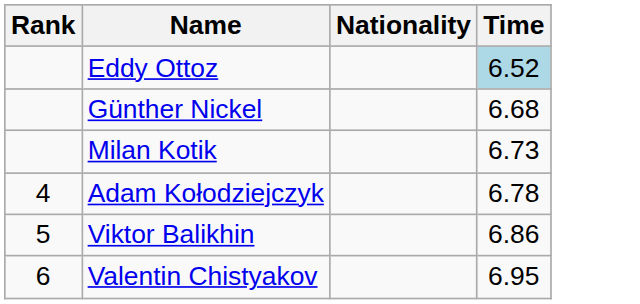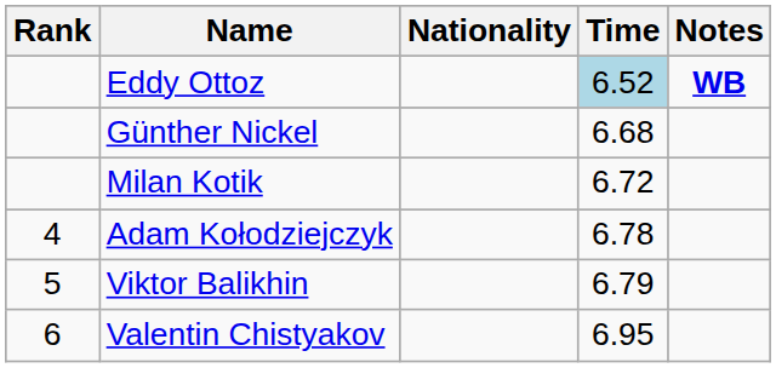 <table class="wikitable sortable" style="text-align:center">
 <tr>
 <th>Rank</th>
 <th>Name</th>
 <th>Nationality</th>
 <th>Time</th>
+<th>Notes</th>
 </tr>
 <tr>
 <td></td>
 <td align="left"><a href='#'>Eddy Ottoz</a></td>
 <td align=left></td>
 <td style="background: lightblue;">6.52</td>
+<td><strong><a href='#'>WB</a></strong></td>
 </tr>
 <tr>
 <td></td>
 <td align="left"><a href='#'>Günther Nickel</a></td>
 <td align=left></td>
 <td>6.68</td>
+<td></td>
 </tr>
 <tr>
 <td></td>
 <td align="left"><a href='#'>Milan Kotik</a></td>
 <td align=left></td>
-<td>6.73</td>
+<td>6.72</td>
+<td></td>
 </tr>
 <tr>
 <td>4</td>
 <td align="left"><a href='#'>Adam Kołodziejczyk</a></td>
 <td align=left></td>
 <td>6.78</td>
+<td></td>
 </tr>
 <tr>
 <td>5</td>
 <td align="left"><a href='#'>Viktor Balikhin</a></td>
 <td align=left></td>
-<td>6.86</td>
+<td>6.79</td>
+<td></td>
 </tr>
 <tr>
 <td>6</td>
 <td align="left"><a href='#'>Valentin Chistyakov</a></td>
 <td align=left></td>
 <td>6.95</td>
+<td></td>
 </tr>
 </table>
